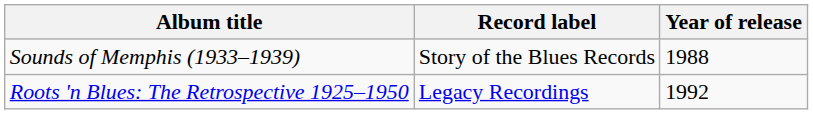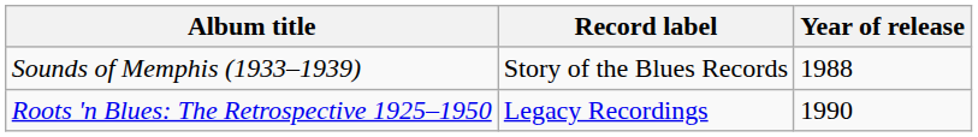 <table class="wikitable sortable">
 <tr>
 <th>Album title</th>
 <th>Record label</th>
 <th>Year of release</th>
 </tr>
 <tr>
 <td><em>Sounds of Memphis (1933–1939)</em></td>
 <td>Story of the Blues Records</td>
 <td>1988</td>
 </tr>
 <tr>
 <td><em><a href='#'>Roots 'n Blues: The Retrospective 1925–1950</a></em></td>
 <td><a href='#'>Legacy Recordings</a></td>
-<td>1992</td>
+<td>1990</td>
 </tr>
 </table>
